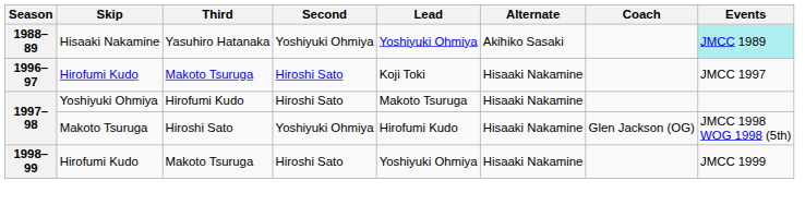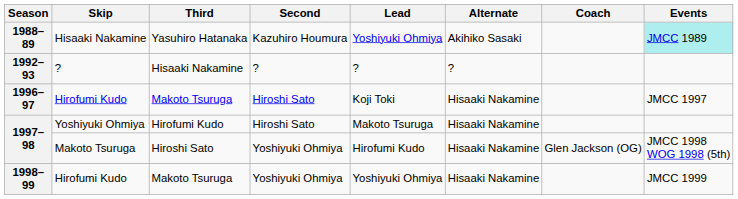 <table class="wikitable">
 <tr>
 <th scope="col" width=60>Season</th>
 <th scope="col">Skip</th>
 <th scope="col">Third</th>
 <th scope="col">Second</th>
 <th scope="col">Lead</th>
 <th scope="col">Alternate</th>
 <th scope="col">Coach</th>
 <th scope="col">Events</th>
 </tr>
 <tr>
 <th scope="row">1988–89</th>
 <td>Hisaaki Nakamine</td>
 <td>Yasuhiro Hatanaka</td>
-<td>Yoshiyuki Ohmiya</td>
+<td>Kazuhiro Houmura</td>
 <td><a href='#'>Yoshiyuki Ohmiya</a></td>
 <td>Akihiko Sasaki</td>
 <td></td>
 <td style="background: paleturquoise;"><a href='#'>JMCC</a> 1989 </td>
+</tr>
+<tr>
+<th scope="row">1992–93</th>
+<td>?</td>
+<td>Hisaaki Nakamine</td>
+<td>?</td>
+<td>?</td>
+<td>?</td>
+<td></td>
+<td> </td>
 </tr>
 <tr>
 <th scope="row">1996–97</th>
 <td><a href='#'>Hirofumi Kudo</a></td>
 <td><a href='#'>Makoto Tsuruga</a></td>
 <td><a href='#'>Hiroshi Sato</a></td>
 <td>Koji Toki</td>
 <td>Hisaaki Nakamine</td>
 <td></td>
 <td>JMCC 1997 </td>
 </tr>
 <tr>
 <th scope="row" rowspan=2>1997–98</th>
 <td>Yoshiyuki Ohmiya</td>
 <td>Hirofumi Kudo</td>
 <td>Hiroshi Sato</td>
 <td>Makoto Tsuruga</td>
 <td>Hisaaki Nakamine</td>
 <td></td>
 <td> </td>
 </tr>
 <tr>
 <td>Makoto Tsuruga</td>
 <td>Hiroshi Sato</td>
 <td>Yoshiyuki Ohmiya</td>
 <td>Hirofumi Kudo</td>
 <td>Hisaaki Nakamine</td>
 <td>Glen Jackson (OG)</td>
 <td>JMCC 1998 <br><a href='#'>WOG 1998</a> (5th)</td>
 </tr>
 <tr>
 <th scope="row">1998–99</th>
 <td>Hirofumi Kudo</td>
 <td>Makoto Tsuruga</td>
-<td>Hiroshi Sato</td>
+<td>Yoshiyuki Ohmiya</td>
 <td>Yoshiyuki Ohmiya</td>
 <td>Hisaaki Nakamine</td>
 <td></td>
 <td>JMCC 1999 </td>
 </tr>
 </table>
